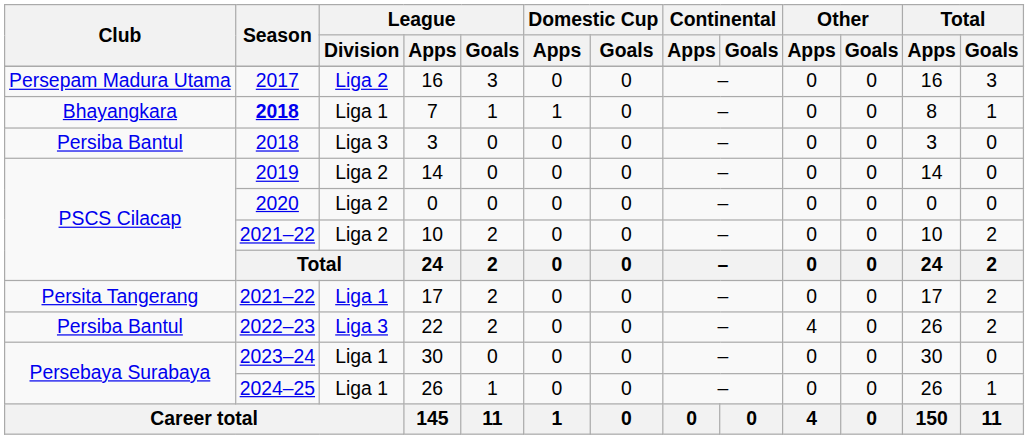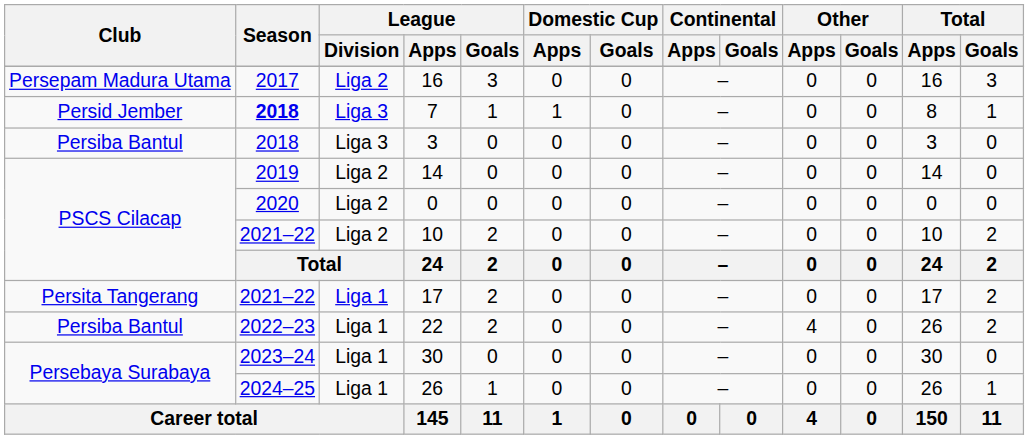 <table class="wikitable" style="text-align: center">
 <tr>
 <th rowspan="2">Club</th>
 <th rowspan="2">Season</th>
 <th colspan="3">League</th>
 <th colspan="2">Domestic Cup</th>
 <th colspan="2">Continental</th>
 <th colspan="2">Other</th>
 <th colspan="2">Total</th>
 </tr>
 <tr>
 <th>Division</th>
 <th>Apps</th>
 <th>Goals</th>
 <th>Apps</th>
 <th>Goals</th>
 <th>Apps</th>
 <th>Goals</th>
 <th>Apps</th>
 <th>Goals</th>
 <th>Apps</th>
 <th>Goals</th>
 </tr>
 <tr>
 </tr>
 <tr>
 <td rowspan="1"><a href='#'>Persepam Madura Utama</a></td>
 <td><a href='#'>2017</a></td>
 <td rowspan="1" valign="center"><a href='#'>Liga 2</a></td>
 <td>16</td>
 <td>3</td>
 <td>0</td>
 <td>0</td>
 <td colspan="2">–</td>
 <td>0</td>
 <td>0</td>
 <td>16</td>
 <td>3</td>
 </tr>
 <tr>
-<td rowspan="1"><a href='#'>Bhayangkara</a></td>
+<td rowspan="1"><a href='#'>Persid Jember</a></td>
 <td><strong><a href='#'>2018</a></strong></td>
-<td rowspan="1">Liga 1</td>
+<td rowspan="1" valign="center"><a href='#'>Liga 3</a></td>
 <td>7</td>
 <td>1</td>
 <td>1</td>
 <td>0</td>
 <td colspan="2">–</td>
 <td>0</td>
 <td>0</td>
 <td>8</td>
 <td>1</td>
 </tr>
 <tr>
 <td rowspan="1"><a href='#'>Persiba Bantul</a></td>
 <td><a href='#'>2018</a></td>
 <td rowspan="1" valign="center">Liga 3</td>
 <td>3</td>
 <td>0</td>
 <td>0</td>
 <td>0</td>
 <td colspan="2">–</td>
 <td>0</td>
 <td>0</td>
 <td>3</td>
 <td>0</td>
 </tr>
 <tr>
 <td rowspan="4"><a href='#'>PSCS Cilacap</a></td>
 <td><a href='#'>2019</a></td>
 <td rowspan="1" valign="center">Liga 2</td>
 <td>14</td>
 <td>0</td>
 <td>0</td>
 <td>0</td>
 <td colspan="2">–</td>
 <td>0</td>
 <td>0</td>
 <td>14</td>
 <td>0</td>
 </tr>
 <tr>
 <td><a href='#'>2020</a></td>
 <td rowspan="1" valign="center">Liga 2</td>
 <td>0</td>
 <td>0</td>
 <td>0</td>
 <td>0</td>
 <td colspan="2">–</td>
 <td>0</td>
 <td>0</td>
 <td>0</td>
 <td>0</td>
 </tr>
 <tr>
 <td><a href='#'>2021–22</a></td>
 <td rowspan="1" valign="center">Liga 2</td>
 <td>10</td>
 <td>2</td>
 <td>0</td>
 <td>0</td>
 <td colspan="2">–</td>
 <td>0</td>
 <td>0</td>
 <td>10</td>
 <td>2</td>
 </tr>
 <tr>
 <th colspan="2">Total</th>
 <th>24</th>
 <th>2</th>
 <th>0</th>
 <th>0</th>
 <th colspan="2">–</th>
 <th>0</th>
 <th>0</th>
 <th>24</th>
 <th>2</th>
 </tr>
 <tr>
 <td rowspan="1"><a href='#'>Persita Tangerang</a></td>
 <td><a href='#'>2021–22</a></td>
 <td rowspan="1" valign="center"><a href='#'>Liga 1</a></td>
 <td>17</td>
 <td>2</td>
 <td>0</td>
 <td>0</td>
 <td colspan="2">–</td>
 <td>0</td>
 <td>0</td>
 <td>17</td>
 <td>2</td>
 </tr>
 <tr>
 <td rowspan="1"><a href='#'>Persiba Bantul</a></td>
 <td><a href='#'>2022–23</a></td>
-<td rowspan="1" valign="center"><a href='#'>Liga 3</a></td>
+<td rowspan="1">Liga 1</td>
 <td>22</td>
 <td>2</td>
 <td>0</td>
 <td>0</td>
 <td colspan="2">–</td>
 <td>4</td>
 <td>0</td>
 <td>26</td>
 <td>2</td>
 </tr>
 <tr>
 <td rowspan="2"><a href='#'>Persebaya Surabaya</a></td>
 <td><a href='#'>2023–24</a></td>
 <td rowspan="1" valign="center">Liga 1</td>
 <td>30</td>
 <td>0</td>
 <td>0</td>
 <td>0</td>
 <td colspan="2">–</td>
 <td>0</td>
 <td>0</td>
 <td>30</td>
 <td>0</td>
 </tr>
 <tr>
 <td><a href='#'>2024–25</a></td>
 <td>Liga 1</td>
 <td>26</td>
 <td>1</td>
 <td>0</td>
 <td>0</td>
 <td colspan="2">–</td>
 <td>0</td>
 <td>0</td>
 <td>26</td>
 <td>1</td>
 </tr>
 <tr>
 <th colspan=3>Career total</th>
 <th>145</th>
 <th>11</th>
 <th>1</th>
 <th>0</th>
 <th>0</th>
 <th>0</th>
 <th>4</th>
 <th>0</th>
 <th>150</th>
 <th>11</th>
 </tr>
 </table>
